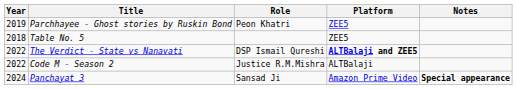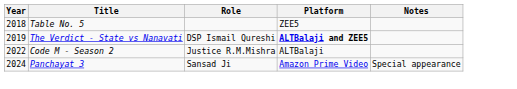 <table class="wikitable">
 <tr>
 <th>Year</th>
 <th>Title</th>
 <th>Role</th>
 <th>Platform</th>
 <th>Notes</th>
 </tr>
 <tr>
-<td>2019</td>
-<td><em>Parchhayee - Ghost stories by Ruskin Bond</em></td>
-<td>Peon Khatri</td>
-<td><a href='#'>ZEE5</a></td>
-<td></td>
-</tr>
-<tr>
 <td>2018</td>
 <td><em>Table No. 5</em></td>
 <td></td>
 <td>ZEE5</td>
 <td></td>
 </tr>
 <tr>
-<td>2022</td>
+<td>2019</td>
 <td><em><a href='#'>The Verdict - State vs Nanavati</a></em></td>
 <td>DSP Ismail Qureshi</td>
 <td><strong><a href='#'>ALTBalaji</a> and ZEE5</strong></td>
 <td></td>
 </tr>
 <tr>
 <td>2022</td>
 <td><em>Code M - Season 2</em></td>
 <td>Justice R.M.Mishra</td>
 <td>ALTBalaji</td>
 <td></td>
 </tr>
 <tr>
 <td>2024</td>
 <td><a href='#'><em>Panchayat 3</em></a></td>
 <td>Sansad Ji</td>
 <td><a href='#'>Amazon Prime Video</a></td>
-<td><strong>Special appearance</strong></td>
+<td>Special appearance</td>
 </tr>
 </table>
